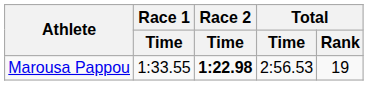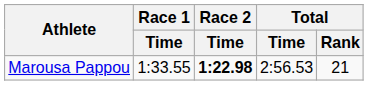 <table class="wikitable" style="font-size:90%">
 <tr>
 <th rowspan="2">Athlete</th>
 <th>Race 1</th>
 <th>Race 2</th>
 <th colspan="2">Total</th>
 </tr>
 <tr>
 <th>Time</th>
 <th>Time</th>
 <th>Time</th>
 <th>Rank</th>
 </tr>
 <tr>
 <td><a href='#'>Marousa Pappou</a></td>
 <td align="center">1:33.55</td>
 <td align="center"><strong>1:22.98</strong></td>
 <td align="center">2:56.53</td>
-<td align="center">19</td>
+<td align="center">21</td>
 </tr>
 </table>
